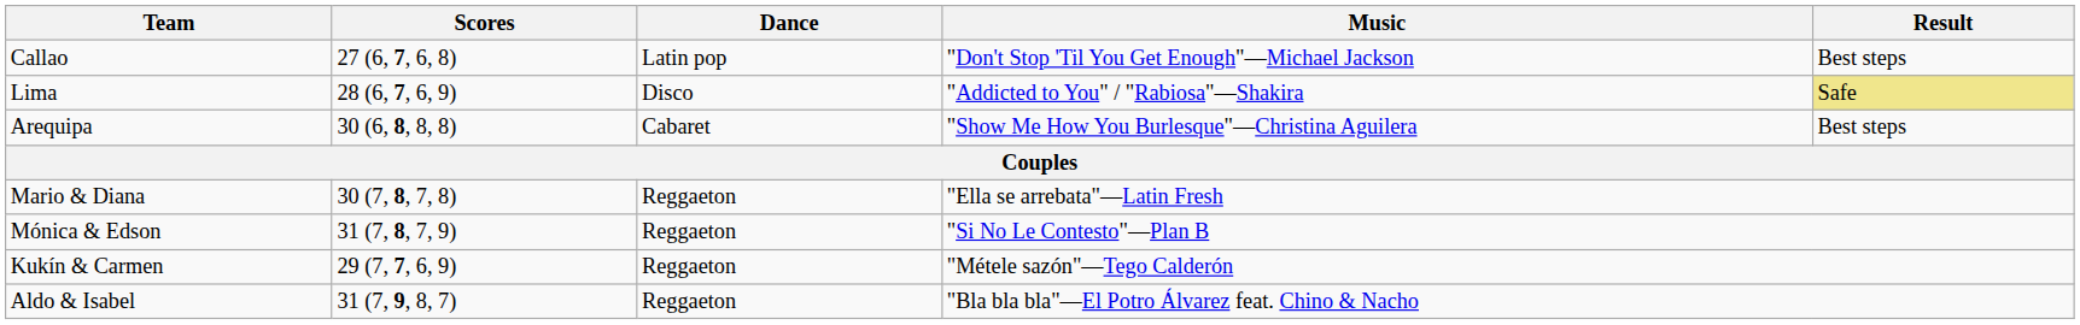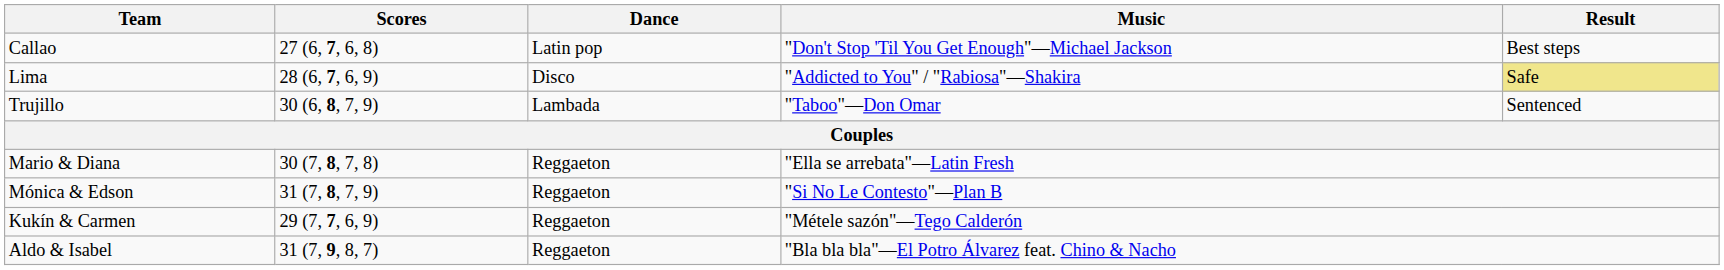 <table class="wikitable sortable" style="width:95%; white-space:nowrap;">
 <tr>
 <th style="width:15%;">Team</th>
 <th style="width:14%;">Scores</th>
 <th style="width:14%;">Dance</th>
 <th style="width:40%;">Music</th>
 <th style="width:12%;">Result</th>
 </tr>
 <tr>
 <td>Callao</td>
 <td>27 (6, <strong>7</strong>, 6, 8)</td>
 <td>Latin pop</td>
 <td>"<a href='#'>Don't Stop 'Til You Get Enough</a>"—<a href='#'>Michael Jackson</a></td>
 <td>Best steps</td>
 </tr>
 <tr>
 <td>Lima</td>
 <td>28 (6, <strong>7</strong>, 6, 9)</td>
 <td>Disco</td>
 <td>"<a href='#'>Addicted to You</a>" / "<a href='#'>Rabiosa</a>"—<a href='#'>Shakira</a></td>
 <td style="background: khaki;">Safe</td>
 </tr>
 <tr>
-<td>Arequipa</td>
-<td>30 (6, <strong>8</strong>, 8, 8)</td>
-<td>Cabaret</td>
-<td>"<a href='#'>Show Me How You Burlesque</a>"—<a href='#'>Christina Aguilera</a></td>
-<td>Best steps</td>
+<td>Trujillo</td>
+<td>30 (6, <strong>8</strong>, 7, 9)</td>
+<td>Lambada</td>
+<td>"<a href='#'>Taboo</a>"—<a href='#'>Don Omar</a></td>
+<td>Sentenced</td>
 </tr>
 <tr>
 <th colspan=5>Couples</th>
 </tr>
 <tr>
 <td>Mario & Diana </td>
 <td>30 (7, <strong>8</strong>, 7, 8)</td>
 <td>Reggaeton</td>
 <td colspan=2>"Ella se arrebata"—<a href='#'>Latin Fresh</a></td>
 </tr>
 <tr>
 <td>Mónica & Edson </td>
 <td>31 (7, <strong>8</strong>, 7, 9)</td>
 <td>Reggaeton</td>
 <td colspan=2>"<a href='#'>Si No Le Contesto</a>"—<a href='#'>Plan B</a></td>
 </tr>
 <tr>
 <td>Kukín & Carmen </td>
 <td>29 (7, <strong>7</strong>, 6, 9)</td>
 <td>Reggaeton</td>
 <td colspan=2>"Métele sazón"—<a href='#'>Tego Calderón</a></td>
 </tr>
 <tr>
 <td>Aldo & Isabel </td>
 <td>31 (7, <strong>9</strong>, 8, 7)</td>
 <td>Reggaeton</td>
 <td colspan=2>"Bla bla bla"—<a href='#'>El Potro Álvarez</a> feat. <a href='#'>Chino & Nacho</a></td>
 </tr>
 </table>
